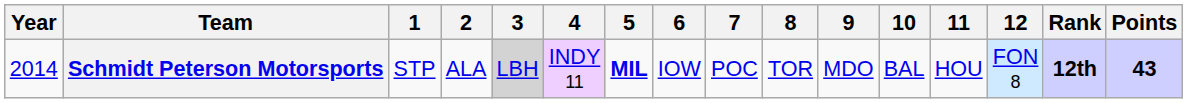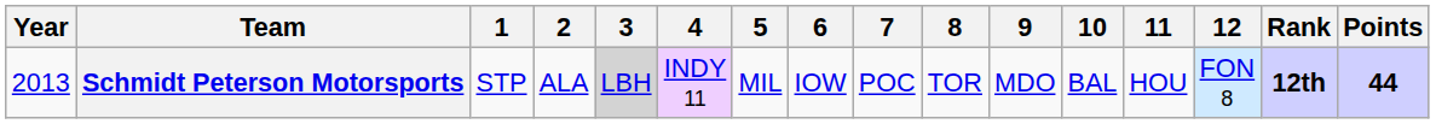 <table class="wikitable" style="text-align:center; font-size:90%">
 <tr>
 <th>Year</th>
 <th>Team</th>
 <th>1</th>
 <th>2</th>
 <th>3</th>
 <th>4</th>
 <th>5</th>
 <th>6</th>
 <th>7</th>
 <th>8</th>
 <th>9</th>
 <th>10</th>
 <th>11</th>
 <th>12</th>
 <th>Rank</th>
 <th>Points</th>
 </tr>
 <tr>
-<td><a href='#'>2014</a></td>
+<td><a href='#'>2013</a></td>
 <th><a href='#'>Schmidt Peterson Motorsports</a></th>
 <td><a href='#'>STP</a></td>
 <td><a href='#'>ALA</a></td>
 <td style="background: lightgrey;"><a href='#'>LBH</a></td>
 <td style="background:#EFCFFF;"><a href='#'>INDY</a><br><small>11</small></td>
-<td><strong><a href='#'>MIL</a></strong></td>
+<td><a href='#'>MIL</a></td>
 <td><a href='#'>IOW</a></td>
 <td><a href='#'>POC</a></td>
 <td><a href='#'>TOR</a></td>
 <td><a href='#'>MDO</a></td>
 <td><a href='#'>BAL</a></td>
 <td><a href='#'>HOU</a></td>
 <td style="background:#CFEAFF;"><a href='#'>FON</a><br><small>8</small></td>
 <td style="background:#CFCFFF;"><strong>12th</strong></td>
-<td style="background:#CFCFFF;"><strong>43</strong></td>
+<td style="background:#CFCFFF;"><strong>44</strong></td>
 </tr>
 </table>
